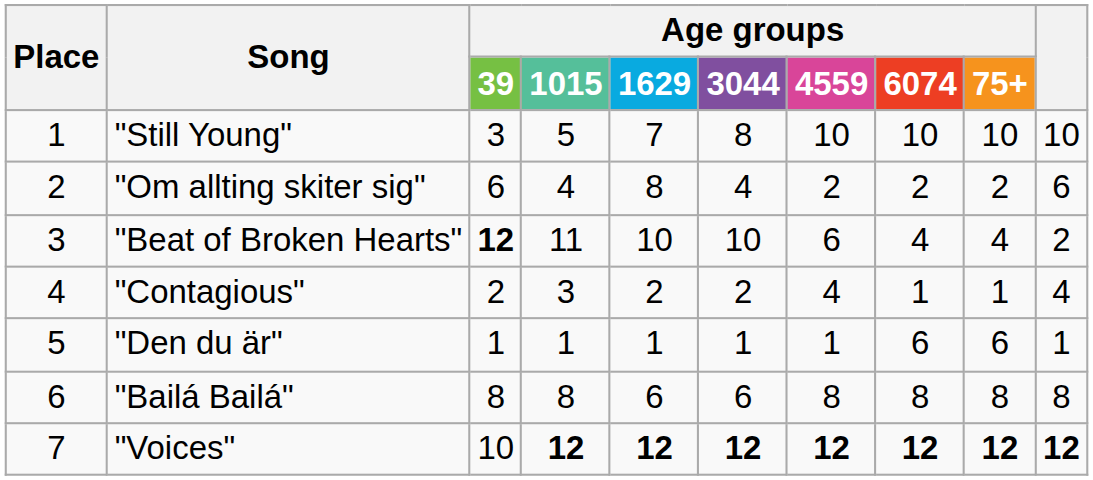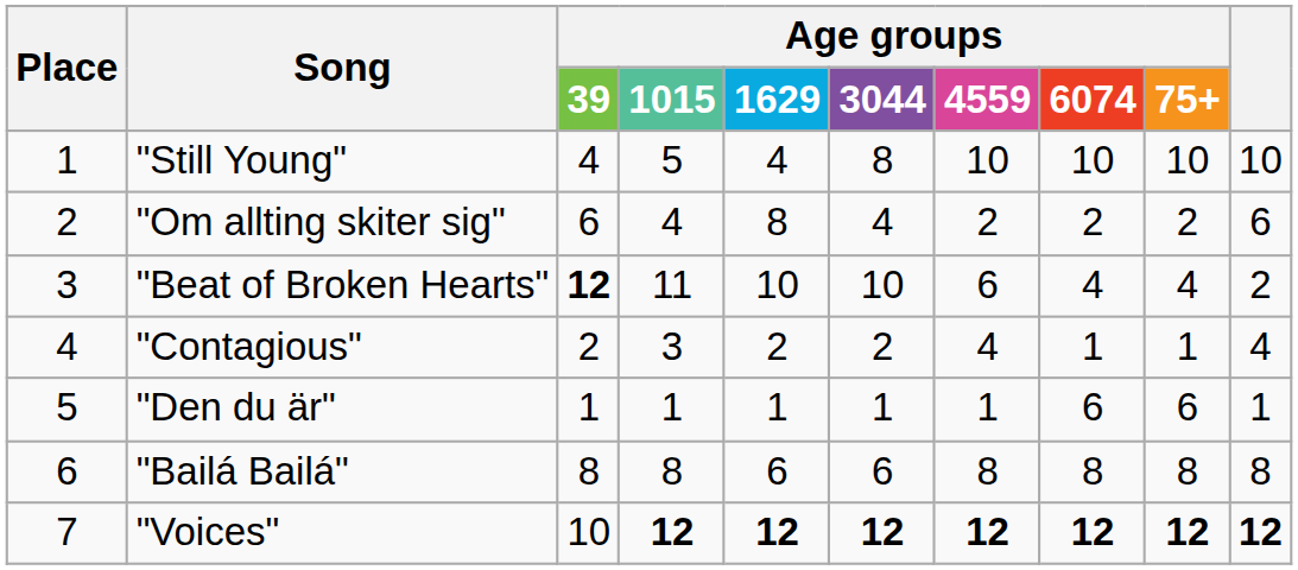 <table class="wikitable" style="margin: 1em auto 1em auto; text-align:center;">
 <tr>
 <th rowspan="2">Place</th>
 <th rowspan="2">Song</th>
 <th colspan="7">Age groups</th>
 <th rowspan="2"></th>
 </tr>
 <tr>
 <th style="background:#76C043;color:white;">39</th>
 <th style="background:#55BF9A;color:white;">1015</th>
 <th style="background:#09AAE0;color:white;">1629</th>
 <th style="background:#804F9F;color:white;">3044</th>
 <th style="background:#D94599;color:white;">4559</th>
 <th style="background:#ED3E23;color:white;">6074</th>
 <th style="background:#F6931D;color:white;">75+</th>
 </tr>
 <tr>
 <td>1</td>
 <td style="text-align:left;">"Still Young"</td>
-<td>3</td>
+<td>4</td>
 <td>5</td>
-<td>7</td>
+<td>4</td>
 <td>8</td>
 <td>10</td>
 <td>10</td>
 <td>10</td>
 <td>10</td>
 </tr>
 <tr>
 <td>2</td>
 <td style="text-align:left;">"Om allting skiter sig"</td>
 <td>6</td>
 <td>4</td>
 <td>8</td>
 <td>4</td>
 <td>2</td>
 <td>2</td>
 <td>2</td>
 <td>6</td>
 </tr>
 <tr>
 <td>3</td>
 <td style="text-align:left;">"Beat of Broken Hearts"</td>
 <td><strong>12</strong></td>
 <td>11</td>
 <td>10</td>
 <td>10</td>
 <td>6</td>
 <td>4</td>
 <td>4</td>
 <td>2</td>
 </tr>
 <tr>
 <td>4</td>
 <td style="text-align:left;">"Contagious"</td>
 <td>2</td>
 <td>3</td>
 <td>2</td>
 <td>2</td>
 <td>4</td>
 <td>1</td>
 <td>1</td>
 <td>4</td>
 </tr>
 <tr>
 <td>5</td>
 <td style="text-align:left;">"Den du är"</td>
 <td>1</td>
 <td>1</td>
 <td>1</td>
 <td>1</td>
 <td>1</td>
 <td>6</td>
 <td>6</td>
 <td>1</td>
 </tr>
 <tr>
 <td>6</td>
 <td style="text-align:left;">"Bailá Bailá"</td>
 <td>8</td>
 <td>8</td>
 <td>6</td>
 <td>6</td>
 <td>8</td>
 <td>8</td>
 <td>8</td>
 <td>8</td>
 </tr>
 <tr>
 <td>7</td>
 <td style="text-align:left;">"Voices"</td>
 <td>10</td>
 <td><strong>12</strong></td>
 <td><strong>12</strong></td>
 <td><strong>12</strong></td>
 <td><strong>12</strong></td>
 <td><strong>12</strong></td>
 <td><strong>12</strong></td>
 <td><strong>12</strong></td>
 </tr>
 </table>
